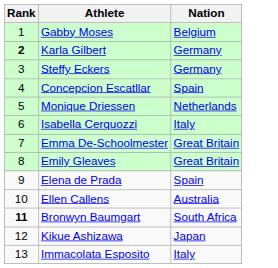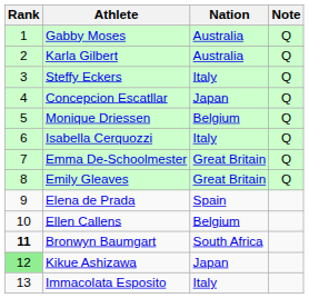 <table class="wikitable sortable" style="text-align:center">
 <tr>
 <th>Rank</th>
 <th>Athlete</th>
 <th>Nation</th>
+<th>Note</th>
 </tr>
 <tr bgcolor=ccffcc>
 <td>1</td>
 <td align=left><a href='#'>Gabby Moses</a></td>
-<td align=left> <a href='#'>Belgium</a></td>
+<td align=left> <a href='#'>Australia</a></td>
+<td>Q</td>
 </tr>
 <tr bgcolor=ccffcc>
-<td><strong>2</strong></td>
+<td>2</td>
 <td align=left><a href='#'>Karla Gilbert</a></td>
-<td align=left> <a href='#'>Germany</a></td>
+<td align=left> <a href='#'>Australia</a></td>
+<td>Q</td>
 </tr>
 <tr bgcolor=ccffcc>
 <td>3</td>
 <td align=left><a href='#'>Steffy Eckers</a></td>
-<td align=left> <a href='#'>Germany</a></td>
+<td align=left> <a href='#'>Italy</a></td>
+<td>Q</td>
 </tr>
 <tr bgcolor=ccffcc>
 <td>4</td>
 <td align=left><a href='#'>Concepcion Escatllar</a></td>
-<td align=left> <a href='#'>Spain</a></td>
+<td align=left> <a href='#'>Japan</a></td>
+<td>Q</td>
 </tr>
 <tr bgcolor=ccffcc>
 <td>5</td>
 <td align=left><a href='#'>Monique Driessen</a></td>
-<td align=left> <a href='#'>Netherlands</a></td>
+<td align=left> <a href='#'>Belgium</a></td>
+<td>Q</td>
 </tr>
 <tr bgcolor=ccffcc>
 <td>6</td>
 <td align=left><a href='#'>Isabella Cerquozzi</a></td>
 <td align=left> <a href='#'>Italy</a></td>
+<td>Q</td>
 </tr>
 <tr bgcolor=ccffcc>
 <td>7</td>
 <td align=left><a href='#'>Emma De-Schoolmester</a></td>
 <td align=left> <a href='#'>Great Britain</a></td>
+<td>Q</td>
 </tr>
 <tr bgcolor=ccffcc>
 <td>8</td>
 <td align=left><a href='#'>Emily Gleaves</a></td>
 <td align=left> <a href='#'>Great Britain</a></td>
+<td>Q</td>
 </tr>
 <tr>
 <td>9</td>
 <td align=left><a href='#'>Elena de Prada</a></td>
 <td align=left> <a href='#'>Spain</a></td>
+<td></td>
 </tr>
 <tr>
 <td>10</td>
 <td align=left><a href='#'>Ellen Callens</a></td>
-<td align=left> <a href='#'>Australia</a></td>
+<td align=left> <a href='#'>Belgium</a></td>
+<td></td>
 </tr>
 <tr>
 <td><strong>11</strong></td>
 <td align=left><a href='#'>Bronwyn Baumgart</a></td>
 <td align=left> <a href='#'>South Africa</a></td>
+<td></td>
 </tr>
 <tr>
-<td>12</td>
+<td style="background: lightgreen;">12</td>
 <td align=left><a href='#'>Kikue Ashizawa</a></td>
 <td align=left> <a href='#'>Japan</a></td>
+<td></td>
 </tr>
 <tr>
 <td>13</td>
 <td align=left><a href='#'>Immacolata Esposito</a></td>
 <td align=left> <a href='#'>Italy</a></td>
+<td></td>
 </tr>
 </table>
